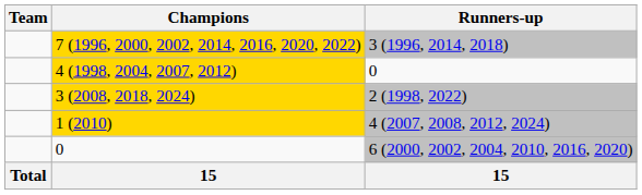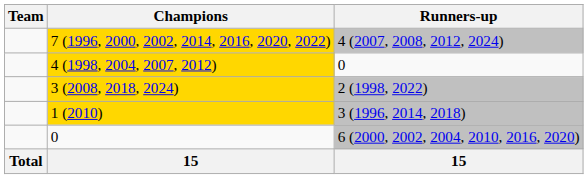 <table class="wikitable sortable"style="text-align:left">
 <tr>
 <th>Team</th>
 <th>Champions</th>
 <th>Runners-up</th>
 </tr>
 <tr>
 <td></td>
 <td bgcolor=gold>7 (<a href='#'>1996</a>, <a href='#'>2000</a>, <a href='#'>2002</a>, <a href='#'>2014</a>, <a href='#'>2016</a>, <a href='#'>2020</a>, <a href='#'>2022</a>)</td>
-<td bgcolor=silver>3 (<a href='#'>1996</a>, <a href='#'>2014</a>, <a href='#'>2018</a>)</td>
+<td bgcolor=silver>4 (<a href='#'>2007</a>, <a href='#'>2008</a>, <a href='#'>2012</a>, <a href='#'>2024</a>)</td>
 </tr>
 <tr>
 <td></td>
 <td bgcolor=gold>4 (<a href='#'>1998</a>, <a href='#'>2004</a>, <a href='#'>2007</a>, <a href='#'>2012</a>)</td>
 <td>0</td>
 </tr>
 <tr>
 <td></td>
 <td bgcolor=gold>3 (<a href='#'>2008</a>, <a href='#'>2018</a>, <a href='#'>2024</a>)</td>
 <td bgcolor=silver>2 (<a href='#'>1998</a>, <a href='#'>2022</a>)</td>
 </tr>
 <tr>
 <td></td>
 <td bgcolor=gold>1 (<a href='#'>2010</a>)</td>
-<td bgcolor=silver>4 (<a href='#'>2007</a>, <a href='#'>2008</a>, <a href='#'>2012</a>, <a href='#'>2024</a>)</td>
+<td bgcolor=silver>3 (<a href='#'>1996</a>, <a href='#'>2014</a>, <a href='#'>2018</a>)</td>
 </tr>
 <tr>
 <td></td>
 <td>0</td>
 <td bgcolor=silver>6 (<a href='#'>2000</a>, <a href='#'>2002</a>, <a href='#'>2004</a>, <a href='#'>2010</a>, <a href='#'>2016</a>, <a href='#'>2020</a>)</td>
 </tr>
 <tr class="sortbottom">
 <th>Total</th>
 <th>15</th>
 <th>15</th>
 </tr>
 </table>
